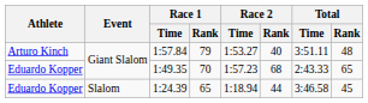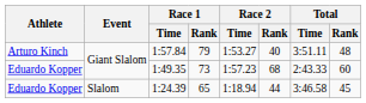 <table class="wikitable" style="font-size:90%">
 <tr>
 <th rowspan="2">Athlete</th>
 <th rowspan="2">Event</th>
 <th colspan="2">Race 1</th>
 <th colspan="2">Race 2</th>
 <th colspan="2">Total</th>
 </tr>
 <tr>
 <th>Time</th>
 <th>Rank</th>
 <th>Time</th>
 <th>Rank</th>
 <th>Time</th>
 <th>Rank</th>
 </tr>
 <tr>
 <td><a href='#'>Arturo Kinch</a></td>
 <td rowspan="2">Giant Slalom</td>
 <td align="center">1:57.84</td>
 <td align="center">79</td>
 <td align="center">1:53.27</td>
 <td align="center">40</td>
 <td align="center">3:51.11</td>
 <td align="center">48</td>
 </tr>
 <tr>
 <td><a href='#'>Eduardo Kopper</a></td>
 <td align="center">1:49.35</td>
-<td align="center">70</td>
+<td align="center">73</td>
 <td align="center">1:57.23</td>
 <td align="center">68</td>
 <td align="center">2:43.33</td>
-<td align="center">65</td>
+<td align="center">60</td>
 </tr>
 <tr>
 <td><a href='#'>Eduardo Kopper</a></td>
 <td>Slalom</td>
 <td align="center">1:24.39</td>
 <td align="center">65</td>
 <td align="center">1:18.94</td>
 <td align="center">44</td>
 <td align="center">3:46.58</td>
 <td align="center">45</td>
 </tr>
 </table>
